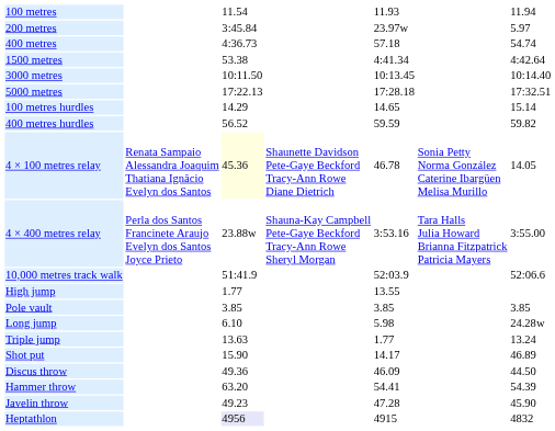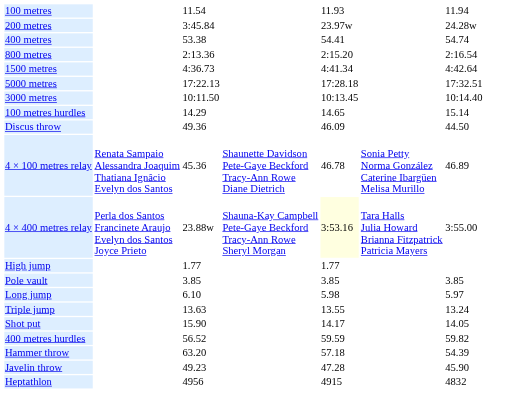 <table>
 <tr>
 <td bgcolor = DDEEFF><a href='#'>100 metres</a></td>
 <td></td>
 <td>11.54</td>
 <td></td>
 <td>11.93</td>
 <td></td>
 <td>11.94</td>
 </tr>
 <tr>
 <td bgcolor = DDEEFF><a href='#'>200 metres</a></td>
 <td></td>
 <td>3:45.84</td>
 <td></td>
 <td>23.97w</td>
 <td></td>
-<td>5.97</td>
+<td>24.28w</td>
 </tr>
 <tr>
 <td bgcolor = DDEEFF><a href='#'>400 metres</a></td>
 <td></td>
-<td>4:36.73</td>
+<td>53.38</td>
 <td></td>
-<td>57.18</td>
+<td>54.41</td>
 <td></td>
 <td>54.74</td>
 </tr>
 <tr>
+<td bgcolor = DDEEFF><a href='#'>800 metres</a></td>
+<td></td>
+<td>2:13.36</td>
+<td></td>
+<td>2:15.20</td>
+<td></td>
+<td>2:16.54</td>
+</tr>
+<tr>
 <td bgcolor = DDEEFF><a href='#'>1500 metres</a></td>
 <td></td>
-<td>53.38</td>
+<td>4:36.73</td>
 <td></td>
 <td>4:41.34</td>
 <td></td>
 <td>4:42.64</td>
+</tr>
+<tr>
+<td bgcolor = DDEEFF><a href='#'>5000 metres</a></td>
+<td></td>
+<td>17:22.13</td>
+<td></td>
+<td>17:28.18</td>
+<td></td>
+<td>17:32.51</td>
 </tr>
 <tr>
 <td bgcolor = DDEEFF><a href='#'>3000 metres</a></td>
 <td></td>
 <td>10:11.50</td>
 <td></td>
 <td>10:13.45</td>
 <td></td>
 <td>10:14.40</td>
 </tr>
 <tr>
-<td bgcolor = DDEEFF><a href='#'>5000 metres</a></td>
-<td></td>
-<td>17:22.13</td>
-<td></td>
-<td>17:28.18</td>
-<td></td>
-<td>17:32.51</td>
-</tr>
-<tr>
 <td bgcolor = DDEEFF><a href='#'>100 metres hurdles</a></td>
 <td></td>
 <td>14.29</td>
 <td></td>
 <td>14.65</td>
 <td></td>
 <td>15.14</td>
 </tr>
 <tr>
-<td bgcolor = DDEEFF><a href='#'>400 metres hurdles</a></td>
+<td bgcolor = DDEEFF><a href='#'>Discus throw</a></td>
 <td></td>
-<td>56.52</td>
+<td>49.36</td>
 <td></td>
-<td>59.59</td>
+<td>46.09</td>
 <td></td>
-<td>59.82</td>
+<td>44.50</td>
 </tr>
 <tr>
 <td bgcolor = DDEEFF><a href='#'>4 × 100 metres relay</a></td>
 <td><br><a href='#'>Renata Sampaio</a><br><a href='#'>Alessandra Joaquim</a><br><a href='#'>Thatiana Ignâcio</a><br><a href='#'>Evelyn dos Santos</a></td>
-<td style="background: lightyellow;">45.36</td>
+<td>45.36</td>
 <td><br><a href='#'>Shaunette Davidson</a><br><a href='#'>Pete-Gaye Beckford</a><br><a href='#'>Tracy-Ann Rowe</a><br><a href='#'>Diane Dietrich</a></td>
 <td>46.78</td>
 <td><br><a href='#'>Sonia Petty</a><br><a href='#'>Norma González</a><br><a href='#'>Caterine Ibargüen</a><br><a href='#'>Melisa Murillo</a></td>
-<td>14.05</td>
+<td>46.89</td>
 </tr>
 <tr>
 <td bgcolor = DDEEFF><a href='#'>4 × 400 metres relay</a></td>
 <td><br><a href='#'>Perla dos Santos</a><br><a href='#'>Francinete Araujo</a><br><a href='#'>Evelyn dos Santos</a><br><a href='#'>Joyce Prieto</a></td>
 <td>23.88w</td>
 <td> <br><a href='#'>Shauna-Kay Campbell</a><br><a href='#'>Pete-Gaye Beckford</a><br><a href='#'>Tracy-Ann Rowe</a><br><a href='#'>Sheryl Morgan</a></td>
-<td>3:53.16</td>
+<td style="background: lightyellow;">3:53.16</td>
 <td><br><a href='#'>Tara Halls</a><br><a href='#'>Julia Howard</a><br><a href='#'>Brianna Fitzpatrick</a><br><a href='#'>Patricia Mayers</a></td>
 <td>3:55.00</td>
-</tr>
-<tr>
-<td bgcolor = DDEEFF><a href='#'>10,000 metres track walk</a></td>
-<td></td>
-<td>51:41.9</td>
-<td></td>
-<td>52:03.9</td>
-<td></td>
-<td>52:06.6</td>
 </tr>
 <tr>
 <td bgcolor = DDEEFF><a href='#'>High jump</a></td>
 <td></td>
 <td>1.77</td>
 <td> <br> </td>
-<td>13.55</td>
+<td>1.77</td>
 <td></td>
 <td></td>
 </tr>
 <tr>
 <td bgcolor = DDEEFF><a href='#'>Pole vault</a></td>
 <td></td>
 <td>3.85</td>
 <td></td>
 <td>3.85</td>
 <td></td>
 <td>3.85</td>
 </tr>
 <tr>
 <td bgcolor = DDEEFF><a href='#'>Long jump</a></td>
 <td></td>
 <td>6.10</td>
 <td></td>
 <td>5.98</td>
 <td></td>
-<td>24.28w</td>
+<td>5.97</td>
 </tr>
 <tr>
 <td bgcolor = DDEEFF><a href='#'>Triple jump</a></td>
 <td></td>
 <td>13.63</td>
 <td></td>
-<td>1.77</td>
+<td>13.55</td>
 <td></td>
 <td>13.24</td>
 </tr>
 <tr>
 <td bgcolor = DDEEFF><a href='#'>Shot put</a></td>
 <td></td>
 <td>15.90</td>
 <td></td>
 <td>14.17</td>
 <td></td>
-<td>46.89</td>
+<td>14.05</td>
 </tr>
 <tr>
-<td bgcolor = DDEEFF><a href='#'>Discus throw</a></td>
+<td bgcolor = DDEEFF><a href='#'>400 metres hurdles</a></td>
 <td></td>
-<td>49.36</td>
+<td>56.52</td>
 <td></td>
-<td>46.09</td>
+<td>59.59</td>
 <td></td>
-<td>44.50</td>
+<td>59.82</td>
 </tr>
 <tr>
 <td bgcolor = DDEEFF><a href='#'>Hammer throw</a></td>
 <td></td>
 <td>63.20</td>
 <td></td>
-<td>54.41</td>
+<td>57.18</td>
 <td></td>
 <td>54.39</td>
 </tr>
 <tr>
 <td bgcolor = DDEEFF><a href='#'>Javelin throw</a></td>
 <td></td>
 <td>49.23</td>
 <td></td>
 <td>47.28</td>
 <td></td>
 <td>45.90</td>
 </tr>
 <tr>
 <td bgcolor = DDEEFF><a href='#'>Heptathlon</a></td>
 <td></td>
-<td style="background: lavender;">4956</td>
+<td>4956</td>
 <td></td>
 <td>4915</td>
 <td></td>
 <td>4832</td>
 </tr>
 </table>
